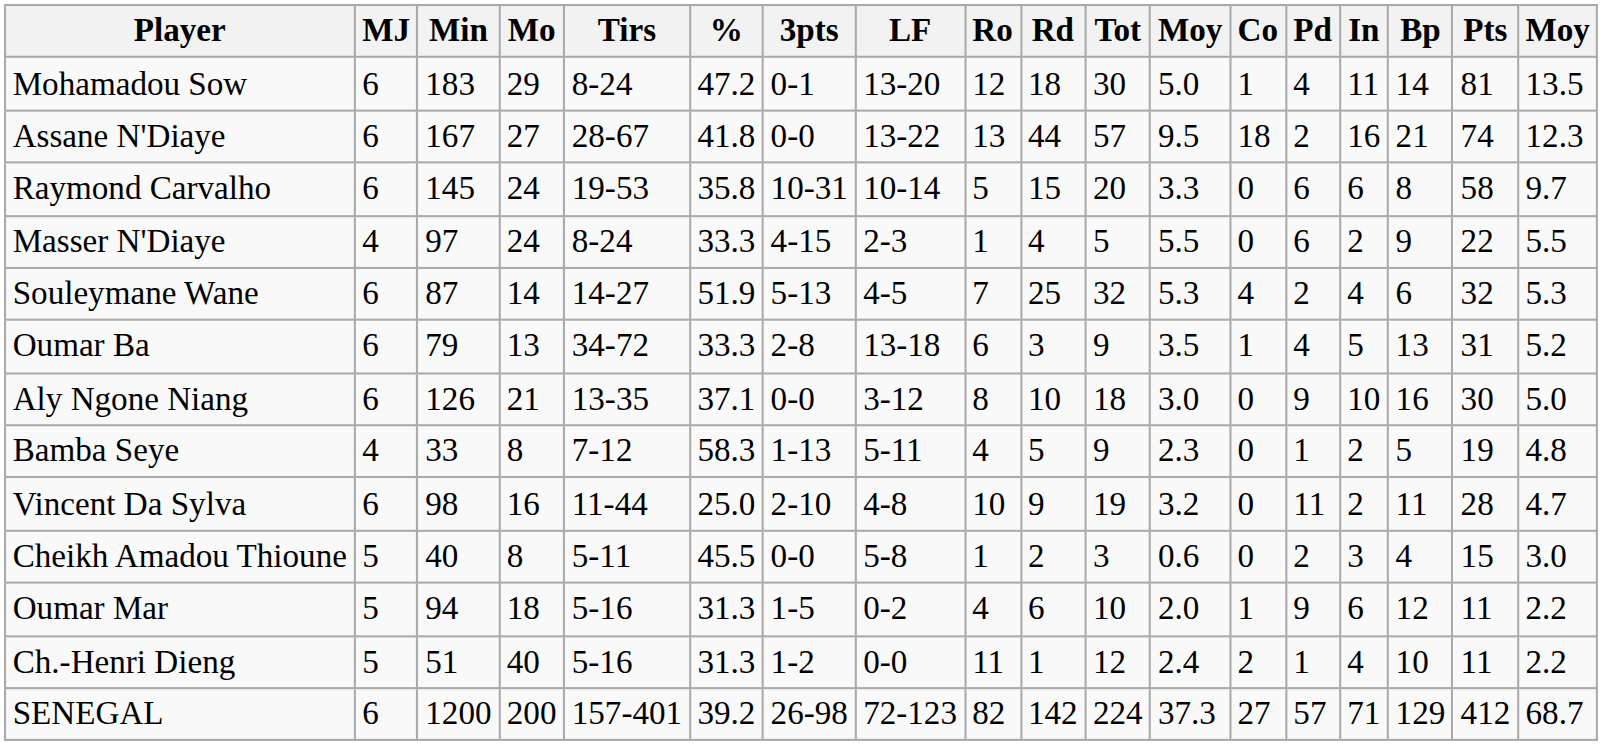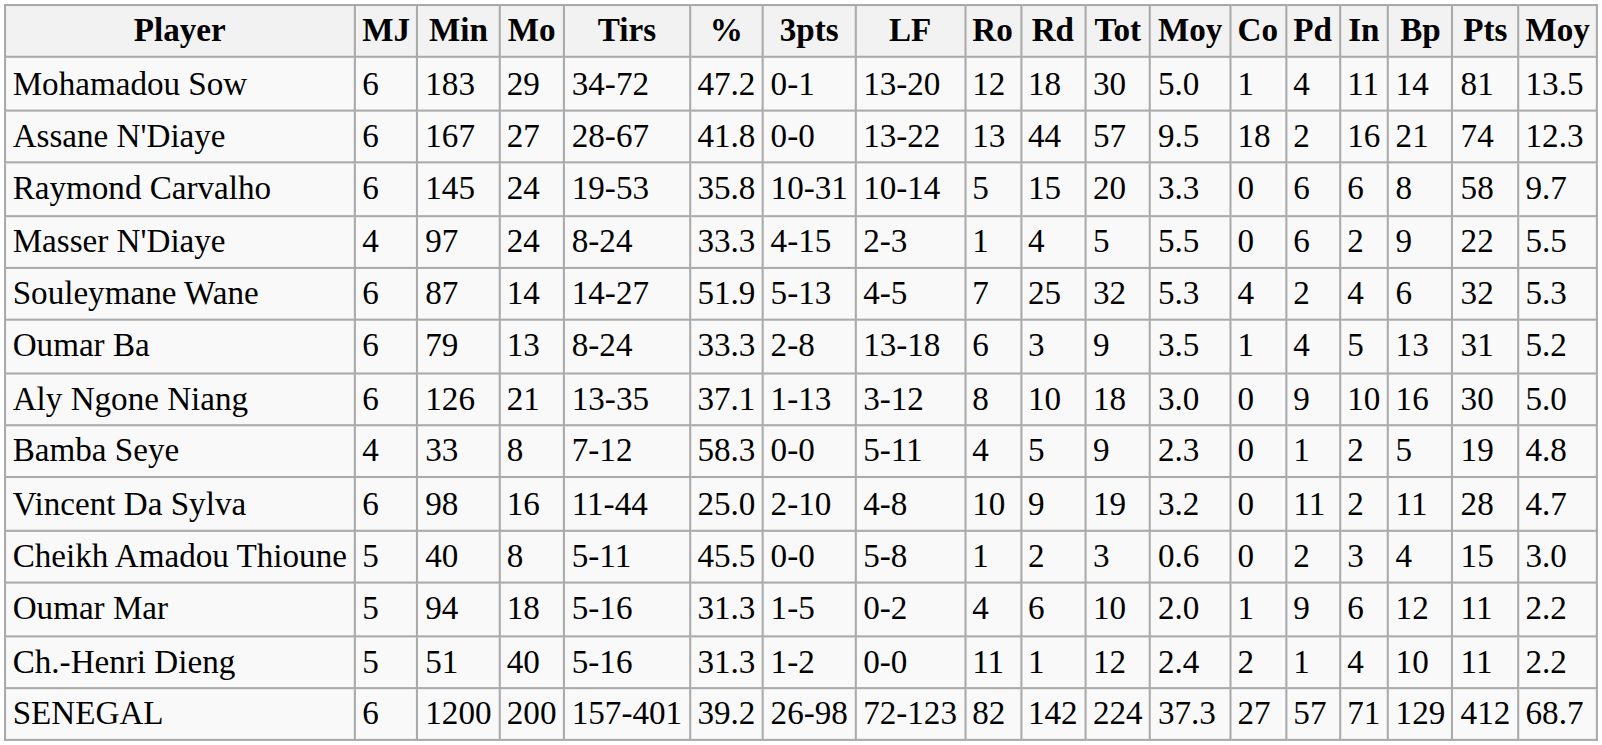 <table class="wikitable">
 <tr>
 <th>Player</th>
 <th>MJ</th>
 <th>Min</th>
 <th>Mo</th>
 <th>Tirs</th>
 <th>%</th>
 <th>3pts</th>
 <th>LF</th>
 <th>Ro</th>
 <th>Rd</th>
 <th>Tot</th>
 <th>Moy</th>
 <th>Co</th>
 <th>Pd</th>
 <th>In</th>
 <th>Bp</th>
 <th>Pts</th>
 <th>Moy</th>
 </tr>
 <tr>
 <td>Mohamadou Sow</td>
 <td>6</td>
 <td>183</td>
 <td>29</td>
-<td>8-24</td>
+<td>34-72</td>
 <td>47.2</td>
 <td>0-1</td>
 <td>13-20</td>
 <td>12</td>
 <td>18</td>
 <td>30</td>
 <td>5.0</td>
 <td>1</td>
 <td>4</td>
 <td>11</td>
 <td>14</td>
 <td>81</td>
 <td>13.5</td>
 </tr>
 <tr>
 <td>Assane N'Diaye</td>
 <td>6</td>
 <td>167</td>
 <td>27</td>
 <td>28-67</td>
 <td>41.8</td>
 <td>0-0</td>
 <td>13-22</td>
 <td>13</td>
 <td>44</td>
 <td>57</td>
 <td>9.5</td>
 <td>18</td>
 <td>2</td>
 <td>16</td>
 <td>21</td>
 <td>74</td>
 <td>12.3</td>
 </tr>
 <tr>
 <td>Raymond Carvalho</td>
 <td>6</td>
 <td>145</td>
 <td>24</td>
 <td>19-53</td>
 <td>35.8</td>
 <td>10-31</td>
 <td>10-14</td>
 <td>5</td>
 <td>15</td>
 <td>20</td>
 <td>3.3</td>
 <td>0</td>
 <td>6</td>
 <td>6</td>
 <td>8</td>
 <td>58</td>
 <td>9.7</td>
 </tr>
 <tr>
 <td>Masser N'Diaye</td>
 <td>4</td>
 <td>97</td>
 <td>24</td>
 <td>8-24</td>
 <td>33.3</td>
 <td>4-15</td>
 <td>2-3</td>
 <td>1</td>
 <td>4</td>
 <td>5</td>
 <td>5.5</td>
 <td>0</td>
 <td>6</td>
 <td>2</td>
 <td>9</td>
 <td>22</td>
 <td>5.5</td>
 </tr>
 <tr>
 <td>Souleymane Wane</td>
 <td>6</td>
 <td>87</td>
 <td>14</td>
 <td>14-27</td>
 <td>51.9</td>
 <td>5-13</td>
 <td>4-5</td>
 <td>7</td>
 <td>25</td>
 <td>32</td>
 <td>5.3</td>
 <td>4</td>
 <td>2</td>
 <td>4</td>
 <td>6</td>
 <td>32</td>
 <td>5.3</td>
 </tr>
 <tr>
 <td>Oumar Ba</td>
 <td>6</td>
 <td>79</td>
 <td>13</td>
-<td>34-72</td>
+<td>8-24</td>
 <td>33.3</td>
 <td>2-8</td>
 <td>13-18</td>
 <td>6</td>
 <td>3</td>
 <td>9</td>
 <td>3.5</td>
 <td>1</td>
 <td>4</td>
 <td>5</td>
 <td>13</td>
 <td>31</td>
 <td>5.2</td>
 </tr>
 <tr>
 <td>Aly Ngone Niang</td>
 <td>6</td>
 <td>126</td>
 <td>21</td>
 <td>13-35</td>
 <td>37.1</td>
-<td>0-0</td>
+<td>1-13</td>
 <td>3-12</td>
 <td>8</td>
 <td>10</td>
 <td>18</td>
 <td>3.0</td>
 <td>0</td>
 <td>9</td>
 <td>10</td>
 <td>16</td>
 <td>30</td>
 <td>5.0</td>
 </tr>
 <tr>
 <td>Bamba Seye</td>
 <td>4</td>
 <td>33</td>
 <td>8</td>
 <td>7-12</td>
 <td>58.3</td>
-<td>1-13</td>
+<td>0-0</td>
 <td>5-11</td>
 <td>4</td>
 <td>5</td>
 <td>9</td>
 <td>2.3</td>
 <td>0</td>
 <td>1</td>
 <td>2</td>
 <td>5</td>
 <td>19</td>
 <td>4.8</td>
 </tr>
 <tr>
 <td>Vincent Da Sylva</td>
 <td>6</td>
 <td>98</td>
 <td>16</td>
 <td>11-44</td>
 <td>25.0</td>
 <td>2-10</td>
 <td>4-8</td>
 <td>10</td>
 <td>9</td>
 <td>19</td>
 <td>3.2</td>
 <td>0</td>
 <td>11</td>
 <td>2</td>
 <td>11</td>
 <td>28</td>
 <td>4.7</td>
 </tr>
 <tr>
 <td>Cheikh Amadou Thioune</td>
 <td>5</td>
 <td>40</td>
 <td>8</td>
 <td>5-11</td>
 <td>45.5</td>
 <td>0-0</td>
 <td>5-8</td>
 <td>1</td>
 <td>2</td>
 <td>3</td>
 <td>0.6</td>
 <td>0</td>
 <td>2</td>
 <td>3</td>
 <td>4</td>
 <td>15</td>
 <td>3.0</td>
 </tr>
 <tr>
 <td>Oumar Mar</td>
 <td>5</td>
 <td>94</td>
 <td>18</td>
 <td>5-16</td>
 <td>31.3</td>
 <td>1-5</td>
 <td>0-2</td>
 <td>4</td>
 <td>6</td>
 <td>10</td>
 <td>2.0</td>
 <td>1</td>
 <td>9</td>
 <td>6</td>
 <td>12</td>
 <td>11</td>
 <td>2.2</td>
 </tr>
 <tr>
 <td>Ch.-Henri Dieng</td>
 <td>5</td>
 <td>51</td>
 <td>40</td>
 <td>5-16</td>
 <td>31.3</td>
 <td>1-2</td>
 <td>0-0</td>
 <td>11</td>
 <td>1</td>
 <td>12</td>
 <td>2.4</td>
 <td>2</td>
 <td>1</td>
 <td>4</td>
 <td>10</td>
 <td>11</td>
 <td>2.2</td>
 </tr>
 <tr>
 <td>SENEGAL</td>
 <td>6</td>
 <td>1200</td>
 <td>200</td>
 <td>157-401</td>
 <td>39.2</td>
 <td>26-98</td>
 <td>72-123</td>
 <td>82</td>
 <td>142</td>
 <td>224</td>
 <td>37.3</td>
 <td>27</td>
 <td>57</td>
 <td>71</td>
 <td>129</td>
 <td>412</td>
 <td>68.7</td>
 </tr>
 </table>
